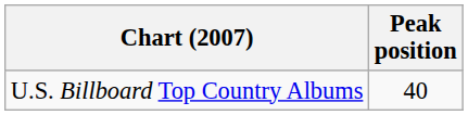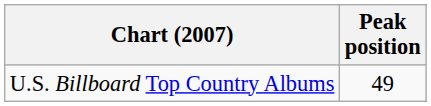 <table class="wikitable">
 <tr>
 <th>Chart (2007)</th>
 <th>Peak<br>position</th>
 </tr>
 <tr>
 <td>U.S. <em>Billboard</em> <a href='#'>Top Country Albums</a></td>
-<td style="text-align:center;">40</td>
+<td style="text-align:center;">49</td>
 </tr>
 </table>
